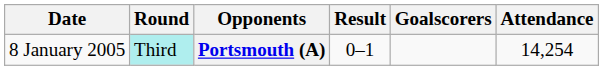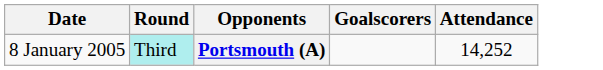 <table class="wikitable plainrowheaders sortable">
 <tr>
 <th scope=col>Date</th>
 <th scope=col>Round</th>
 <th scope=col>Opponents</th>
-<th scope=col>Result</th>
 <th scope=col class=unsortable>Goalscorers</th>
 <th scope=col>Attendance</th>
 </tr>
 <tr>
 <td>8 January 2005</td>
 <td style="background: paleturquoise;">Third</td>
 <th scope=row><a href='#'>Portsmouth</a> (A)</th>
-<td align=center>0–1</td>
 <td></td>
-<td align=center>14,254</td>
+<td align=center>14,252</td>
 </tr>
 </table>
